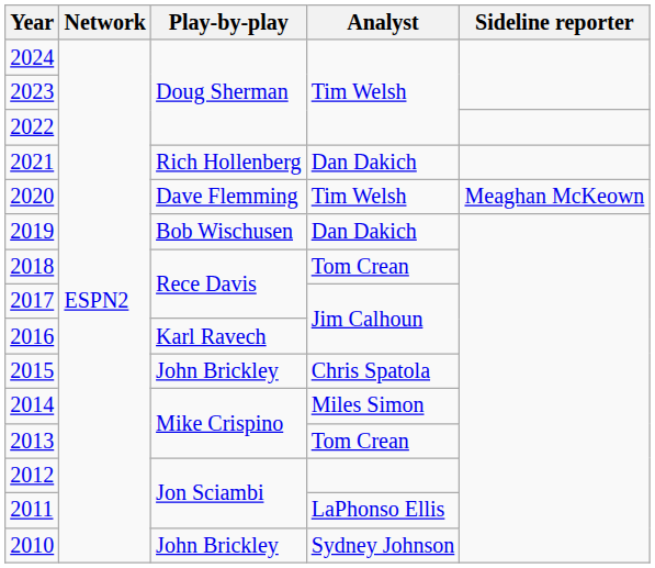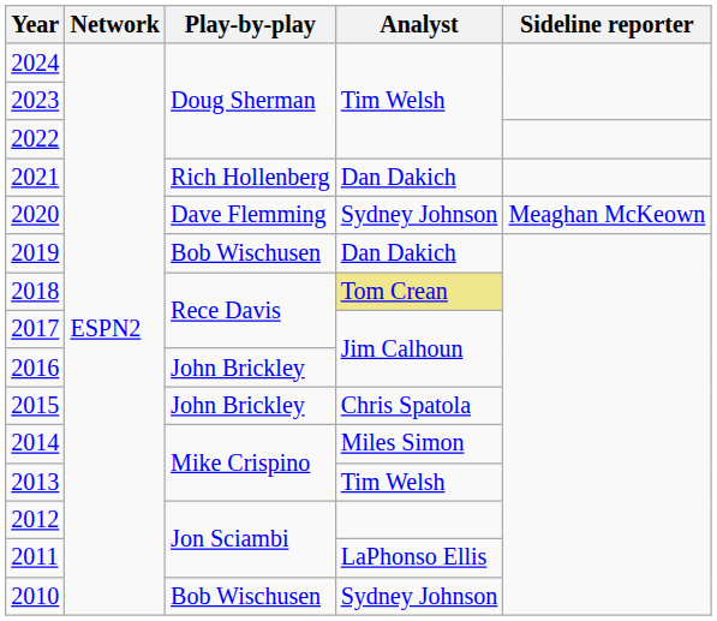 <table class="wikitable">
 <tr>
 <th>Year</th>
 <th>Network</th>
 <th>Play-by-play</th>
 <th>Analyst</th>
 <th>Sideline reporter</th>
 </tr>
 <tr>
 <td><a href='#'>2024</a></td>
 <td rowspan=15><a href='#'>ESPN2</a></td>
 <td rowspan=3><a href='#'>Doug Sherman</a></td>
 <td rowspan=3><a href='#'>Tim Welsh</a></td>
 </tr>
 <tr>
 <td><a href='#'>2023</a></td>
 </tr>
 <tr>
 <td><a href='#'>2022</a></td>
 <td></td>
 </tr>
 <tr>
 <td><a href='#'>2021</a></td>
 <td><a href='#'>Rich Hollenberg</a></td>
 <td><a href='#'>Dan Dakich</a></td>
 </tr>
 <tr>
 <td><a href='#'>2020</a></td>
 <td><a href='#'>Dave Flemming</a></td>
-<td><a href='#'>Tim Welsh</a></td>
+<td><a href='#'>Sydney Johnson</a></td>
 <td><a href='#'>Meaghan McKeown</a></td>
 </tr>
 <tr>
 <td><a href='#'>2019</a></td>
 <td><a href='#'>Bob Wischusen</a></td>
 <td><a href='#'>Dan Dakich</a></td>
 </tr>
 <tr>
 <td><a href='#'>2018</a></td>
 <td rowspan=2><a href='#'>Rece Davis</a></td>
-<td><a href='#'>Tom Crean</a></td>
+<td style="background: khaki;"><a href='#'>Tom Crean</a></td>
 </tr>
 <tr>
 <td><a href='#'>2017</a></td>
 <td rowspan=2><a href='#'>Jim Calhoun</a></td>
 </tr>
 <tr>
 <td><a href='#'>2016</a></td>
-<td><a href='#'>Karl Ravech</a></td>
+<td><a href='#'>John Brickley</a></td>
 </tr>
 <tr>
 <td><a href='#'>2015</a></td>
 <td><a href='#'>John Brickley</a></td>
 <td><a href='#'>Chris Spatola</a></td>
 </tr>
 <tr>
 <td><a href='#'>2014</a></td>
 <td rowspan=2><a href='#'>Mike Crispino</a></td>
 <td><a href='#'>Miles Simon</a></td>
 </tr>
 <tr>
 <td><a href='#'>2013</a></td>
-<td><a href='#'>Tom Crean</a></td>
+<td><a href='#'>Tim Welsh</a></td>
 </tr>
 <tr>
 <td><a href='#'>2012</a></td>
 <td rowspan=2><a href='#'>Jon Sciambi</a></td>
 <td></td>
 </tr>
 <tr>
 <td><a href='#'>2011</a></td>
 <td><a href='#'>LaPhonso Ellis</a></td>
 </tr>
 <tr>
 <td><a href='#'>2010</a></td>
-<td><a href='#'>John Brickley</a></td>
+<td><a href='#'>Bob Wischusen</a></td>
 <td><a href='#'>Sydney Johnson</a></td>
 </tr>
 </table>
